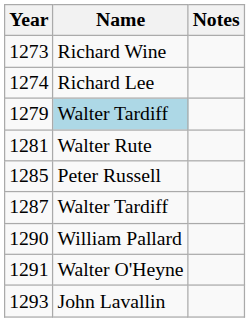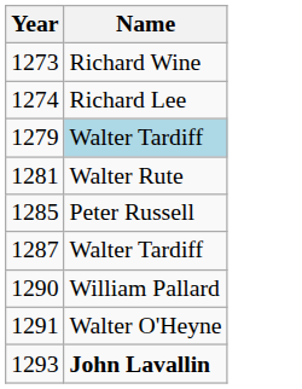 <table class="wikitable">
 <tr>
 <th>Year</th>
 <th>Name</th>
-<th>Notes</th>
 </tr>
 <tr>
 <td>1273</td>
 <td>Richard Wine</td>
-<td></td>
 </tr>
 <tr>
 <td>1274</td>
 <td>Richard Lee</td>
-<td></td>
 </tr>
 <tr>
 <td>1279</td>
 <td style="background: lightblue;">Walter Tardiff</td>
-<td></td>
 </tr>
 <tr>
 <td>1281</td>
 <td>Walter Rute</td>
-<td></td>
 </tr>
 <tr>
 <td>1285</td>
 <td>Peter Russell</td>
-<td></td>
 </tr>
 <tr>
 <td>1287</td>
 <td>Walter Tardiff</td>
-<td></td>
 </tr>
 <tr>
 <td>1290</td>
 <td>William Pallard</td>
-<td></td>
 </tr>
 <tr>
 <td>1291</td>
 <td>Walter O'Heyne</td>
-<td></td>
 </tr>
 <tr>
 <td>1293</td>
-<td>John Lavallin</td>
-<td></td>
+<td><strong>John Lavallin</strong></td>
 </tr>
 </table>
